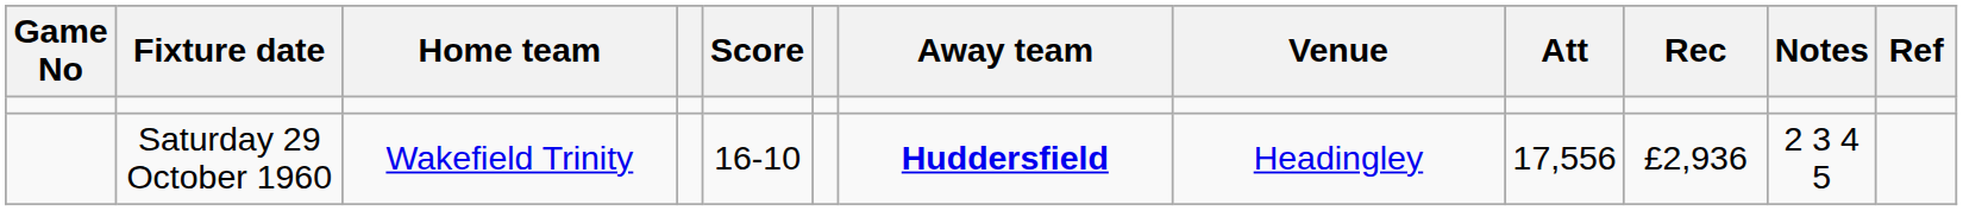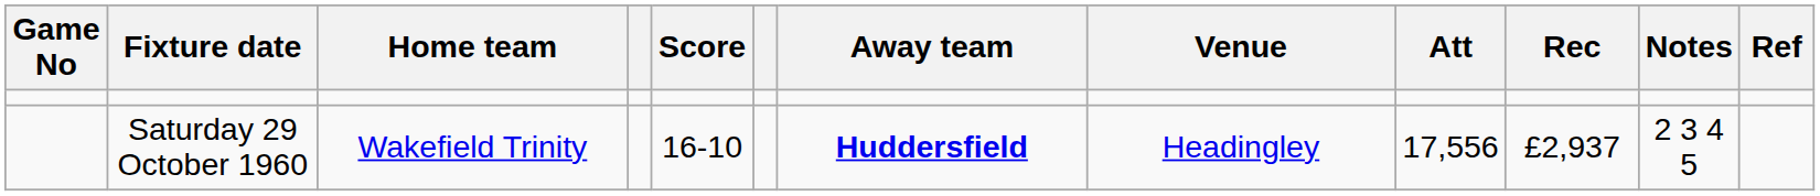 <table class="wikitable" style="text-align:center;">
 <tr>
 <th width=20 abbr="No">Game No</th>
 <th width=100 abbr="Date">Fixture date</th>
 <th width=150 abbr="Home team">Home team</th>
 <th width=5 abbr="space"></th>
 <th width=20 abbr="Score">Score</th>
 <th width=5 abbr="space"></th>
 <th width=150 abbr="Away team">Away team</th>
 <th width=150 abbr="Venue">Venue</th>
 <th width=45 abbr="Att">Att</th>
 <th width=60 abbr="Rec">Rec</th>
 <th width=20 abbr="Notes">Notes</th>
 <th width=30 abbr="Ref">Ref</th>
 </tr>
 <tr>
 <td></td>
 <td></td>
 <td></td>
 <td></td>
 <td></td>
 <td></td>
 <td></td>
 <td></td>
 <td></td>
 <td></td>
 <td></td>
 </tr>
 <tr>
 <td></td>
 <td>Saturday 29 October 1960</td>
 <td><a href='#'>Wakefield Trinity</a></td>
 <td></td>
 <td>16-10</td>
 <td></td>
 <td><strong><a href='#'>Huddersfield</a></strong></td>
 <td><a href='#'>Headingley</a></td>
 <td>17,556</td>
-<td>£2,936</td>
+<td>£2,937</td>
 <td>2 3 4 5</td>
 <td></td>
 </tr>
 </table>
